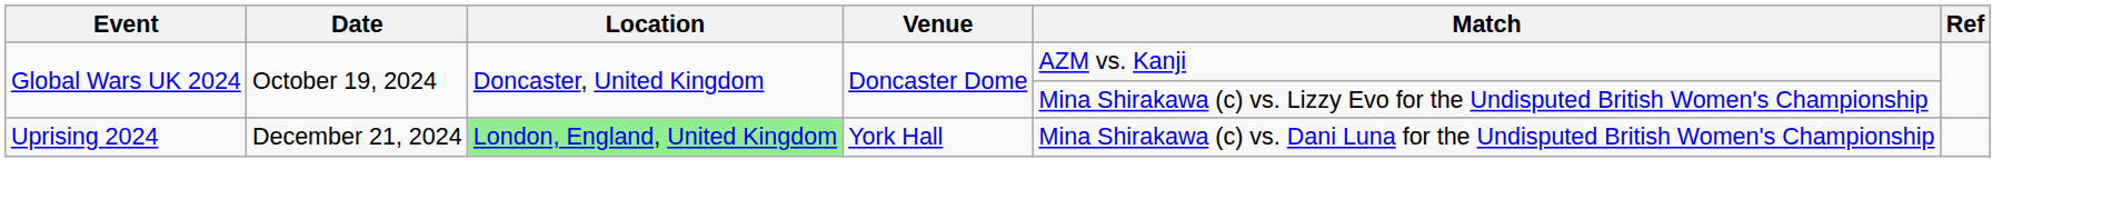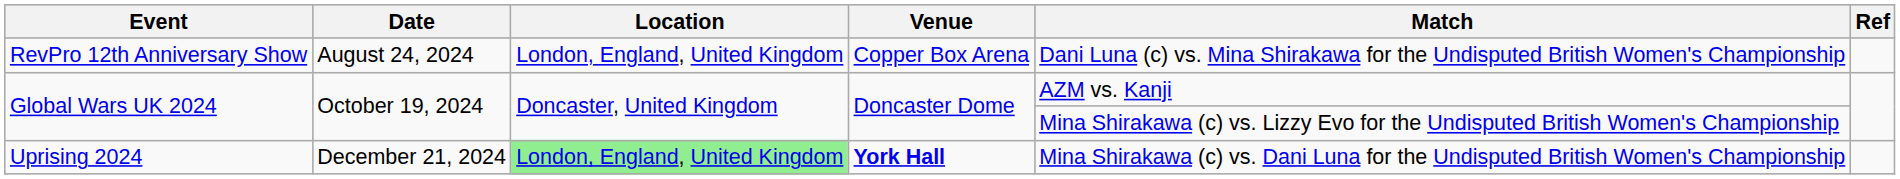 <table class="wikitable" style="font-size:85%;">
 <tr>
 <th>Event</th>
 <th>Date</th>
 <th>Location</th>
 <th>Venue</th>
 <th>Match</th>
 <th>Ref</th>
+</tr>
+<tr>
+<td><a href='#'>RevPro 12th Anniversary Show</a></td>
+<td>August 24, 2024</td>
+<td><a href='#'>London, England</a>, <a href='#'>United Kingdom</a></td>
+<td><a href='#'>Copper Box Arena</a></td>
+<td><a href='#'>Dani Luna</a> (c) vs. <a href='#'>Mina Shirakawa</a> for the <a href='#'>Undisputed British Women's Championship</a></td>
+<td></td>
 </tr>
 <tr>
 <td rowspan=2><a href='#'>Global Wars UK 2024</a></td>
 <td rowspan=2>October 19, 2024</td>
 <td rowspan=2><a href='#'>Doncaster</a>, <a href='#'>United Kingdom</a></td>
 <td rowspan=2><a href='#'>Doncaster Dome</a></td>
 <td><a href='#'>AZM</a> vs. <a href='#'>Kanji</a></td>
 <td rowspan=2></td>
 </tr>
 <tr>
 <td><a href='#'>Mina Shirakawa</a> (c) vs. Lizzy Evo for the <a href='#'>Undisputed British Women's Championship</a></td>
 </tr>
 <tr>
 <td><a href='#'>Uprising 2024</a></td>
 <td>December 21, 2024</td>
 <td style="background: lightgreen;"><a href='#'>London, England</a>, <a href='#'>United Kingdom</a></td>
-<td><a href='#'>York Hall</a></td>
+<td><strong><a href='#'>York Hall</a></strong></td>
 <td><a href='#'>Mina Shirakawa</a> (c) vs. <a href='#'>Dani Luna</a> for the <a href='#'>Undisputed British Women's Championship</a></td>
 <td></td>
 </tr>
 </table>
